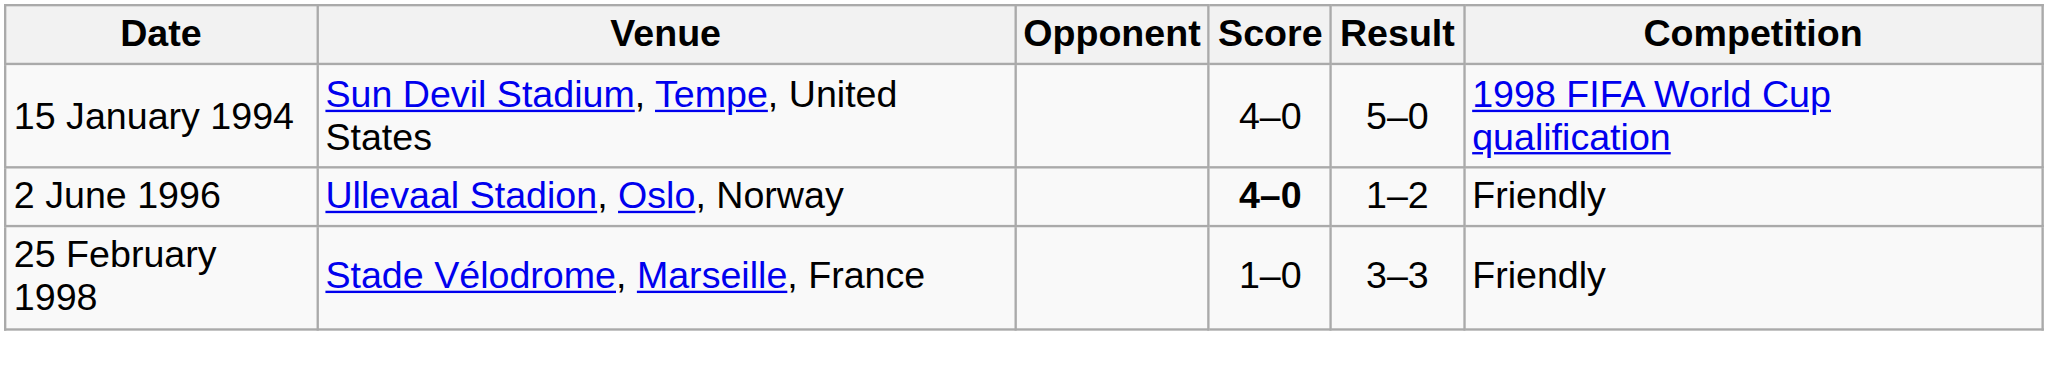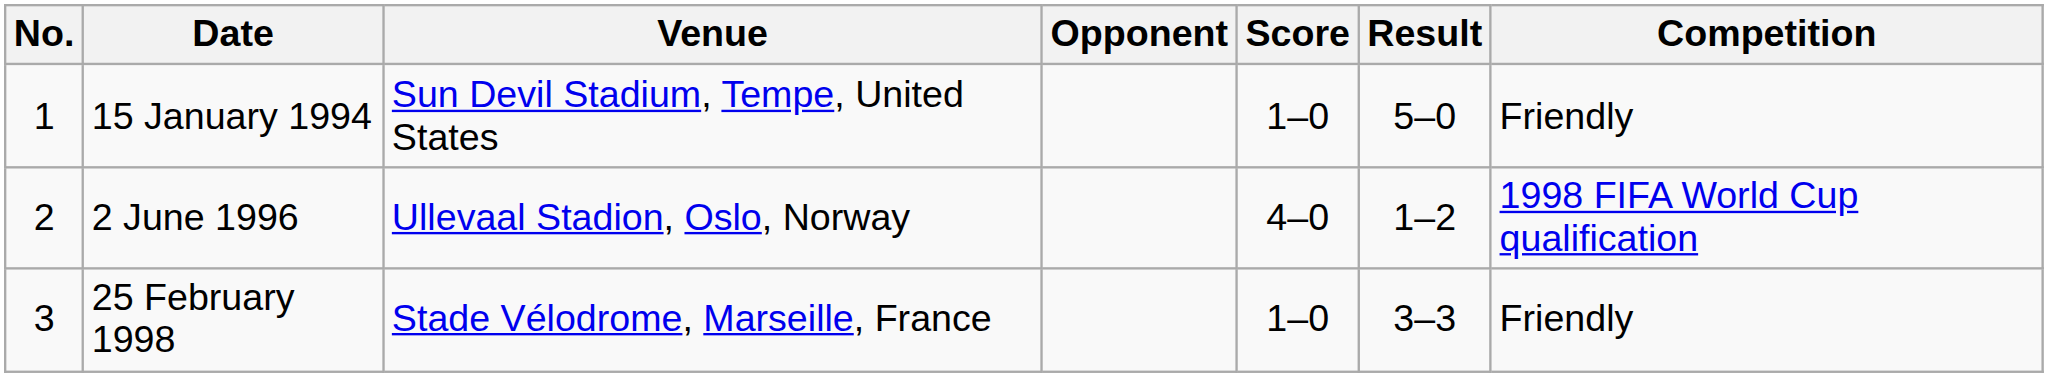 <table class="wikitable sortable">
 <tr>
+<th scope="col">No.</th>
 <th scope="col">Date</th>
 <th scope="col">Venue</th>
 <th scope="col">Opponent</th>
 <th scope="col">Score</th>
 <th scope="col">Result</th>
 <th scope="col">Competition</th>
 </tr>
 <tr>
+<td align="center">1</td>
 <td>15 January 1994</td>
 <td><a href='#'>Sun Devil Stadium</a>, <a href='#'>Tempe</a>, United States</td>
 <td></td>
+<td align="center">1–0</td>
+<td align="center">5–0</td>
+<td>Friendly</td>
+</tr>
+<tr>
+<td align="center">2</td>
+<td>2 June 1996</td>
+<td><a href='#'>Ullevaal Stadion</a>, <a href='#'>Oslo</a>, Norway</td>
+<td></td>
 <td align="center">4–0</td>
-<td align="center">5–0</td>
+<td align="center">1–2</td>
 <td><a href='#'>1998 FIFA World Cup qualification</a></td>
 </tr>
 <tr>
-<td>2 June 1996</td>
-<td><a href='#'>Ullevaal Stadion</a>, <a href='#'>Oslo</a>, Norway</td>
-<td></td>
-<td align="center"><strong>4–0</strong></td>
-<td align="center">1–2</td>
-<td>Friendly</td>
-</tr>
-<tr>
+<td align="center">3</td>
 <td>25 February 1998</td>
 <td><a href='#'>Stade Vélodrome</a>, <a href='#'>Marseille</a>, France</td>
 <td></td>
 <td align="center">1–0</td>
 <td align="center">3–3</td>
 <td>Friendly</td>
 </tr>
 </table>
